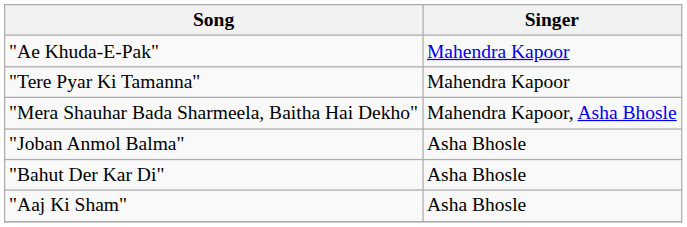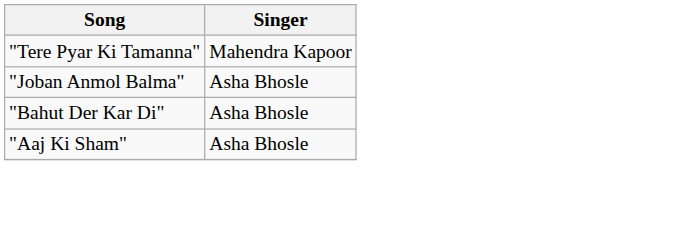 <table class="wikitable">
 <tr>
 <th>Song</th>
 <th>Singer</th>
 </tr>
 <tr>
-<td>"Ae Khuda-E-Pak"</td>
-<td><a href='#'>Mahendra Kapoor</a></td>
-</tr>
-<tr>
 <td>"Tere Pyar Ki Tamanna"</td>
 <td>Mahendra Kapoor</td>
-</tr>
-<tr>
-<td>"Mera Shauhar Bada Sharmeela, Baitha Hai Dekho"</td>
-<td>Mahendra Kapoor, <a href='#'>Asha Bhosle</a></td>
 </tr>
 <tr>
 <td>"Joban Anmol Balma"</td>
 <td>Asha Bhosle</td>
 </tr>
 <tr>
 <td>"Bahut Der Kar Di"</td>
 <td>Asha Bhosle</td>
 </tr>
 <tr>
 <td>"Aaj Ki Sham"</td>
 <td>Asha Bhosle</td>
 </tr>
 <tr>
 </tr>
 </table>
